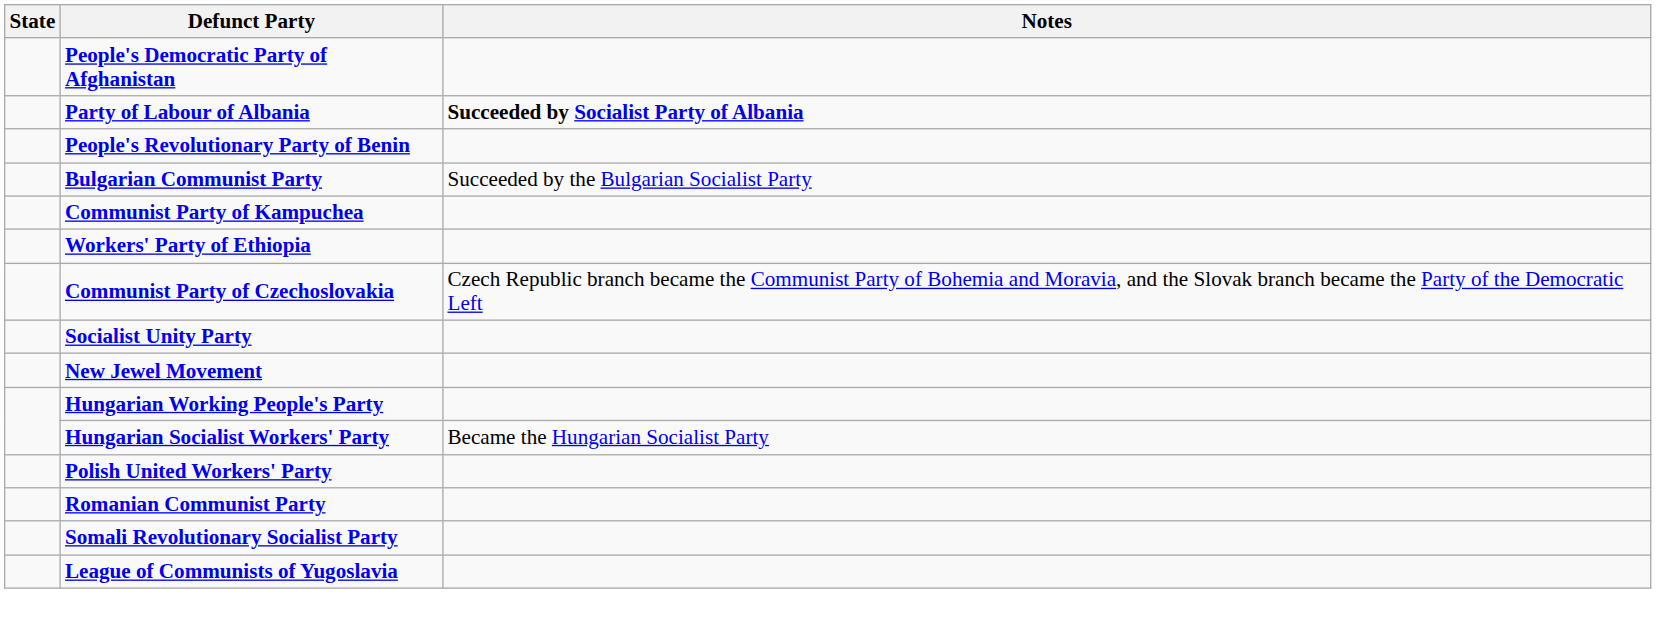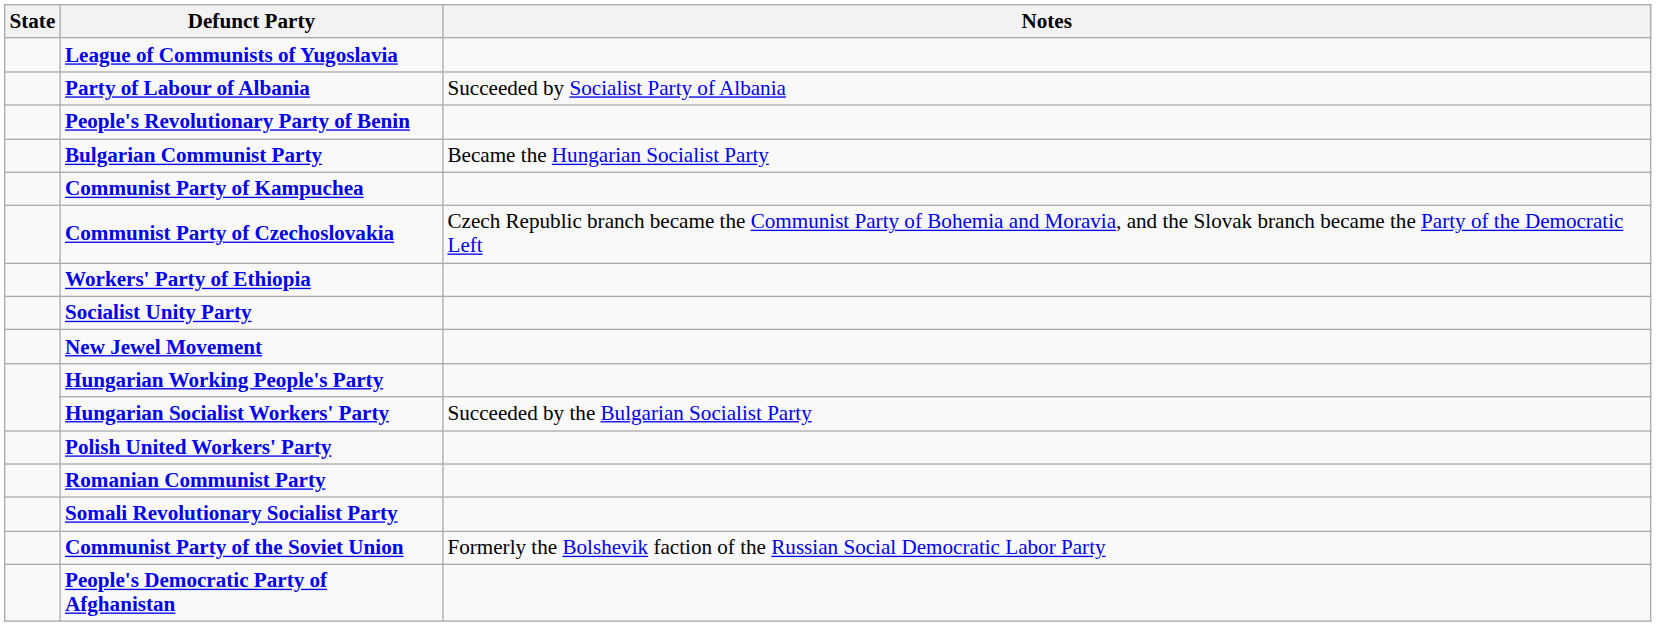 <table class="wikitable" style="font-size:100%">
 <tr>
 <th>State</th>
 <th>Defunct Party</th>
 <th>Notes</th>
 </tr>
 <tr>
 <td></td>
-<td><strong><a href='#'>People's Democratic Party of Afghanistan</a></strong></td>
+<td><strong><a href='#'>League of Communists of Yugoslavia</a></strong></td>
 <td></td>
 </tr>
 <tr>
 <td></td>
 <td><strong><a href='#'>Party of Labour of Albania</a></strong></td>
-<td><strong>Succeeded by <a href='#'>Socialist Party of Albania</a></strong></td>
+<td>Succeeded by <a href='#'>Socialist Party of Albania</a></td>
 </tr>
 <tr>
 <td></td>
 <td><strong><a href='#'>People's Revolutionary Party of Benin</a></strong></td>
 <td></td>
 </tr>
 <tr>
 <td></td>
 <td><strong><a href='#'>Bulgarian Communist Party</a></strong></td>
-<td>Succeeded by the <a href='#'>Bulgarian Socialist Party</a></td>
+<td>Became the <a href='#'>Hungarian Socialist Party</a></td>
 </tr>
 <tr>
 <td></td>
 <td><strong><a href='#'>Communist Party of Kampuchea</a></strong></td>
 <td></td>
 </tr>
 <tr>
 <td></td>
-<td><strong><a href='#'>Workers' Party of Ethiopia</a></strong></td>
-<td></td>
+<td><strong><a href='#'>Communist Party of Czechoslovakia</a></strong></td>
+<td>Czech Republic branch became the <a href='#'>Communist Party of Bohemia and Moravia</a>, and the Slovak branch became the <a href='#'>Party of the Democratic Left</a></td>
 </tr>
 <tr>
 <td></td>
-<td><strong><a href='#'>Communist Party of Czechoslovakia</a></strong></td>
-<td>Czech Republic branch became the <a href='#'>Communist Party of Bohemia and Moravia</a>, and the Slovak branch became the <a href='#'>Party of the Democratic Left</a></td>
+<td><strong><a href='#'>Workers' Party of Ethiopia</a></strong></td>
+<td></td>
 </tr>
 <tr>
 <td></td>
 <td><strong><a href='#'>Socialist Unity Party</a></strong></td>
 <td></td>
 </tr>
 <tr>
 <td></td>
 <td><strong><a href='#'>New Jewel Movement</a></strong></td>
 <td></td>
 </tr>
 <tr>
 <td rowspan="2"></td>
 <td><strong><a href='#'>Hungarian Working People's Party</a></strong></td>
 <td></td>
 </tr>
 <tr>
 <td><strong><a href='#'>Hungarian Socialist Workers' Party</a></strong></td>
-<td>Became the <a href='#'>Hungarian Socialist Party</a></td>
+<td>Succeeded by the <a href='#'>Bulgarian Socialist Party</a></td>
 </tr>
 <tr>
 <td></td>
 <td><strong><a href='#'>Polish United Workers' Party</a></strong></td>
 <td></td>
 </tr>
 <tr>
 <td></td>
 <td><strong><a href='#'>Romanian Communist Party</a></strong></td>
 <td></td>
 </tr>
 <tr>
 <td></td>
 <td><strong><a href='#'>Somali Revolutionary Socialist Party</a></strong></td>
 <td></td>
 </tr>
 <tr>
 <td></td>
-<td><strong><a href='#'>League of Communists of Yugoslavia</a></strong></td>
+<td><strong><a href='#'>Communist Party of the Soviet Union</a></strong></td>
+<td>Formerly the <a href='#'>Bolshevik</a> faction of the <a href='#'>Russian Social Democratic Labor Party</a></td>
+</tr>
+<tr>
+<td></td>
+<td><strong><a href='#'>People's Democratic Party of Afghanistan</a></strong></td>
 <td></td>
 </tr>
 </table>
